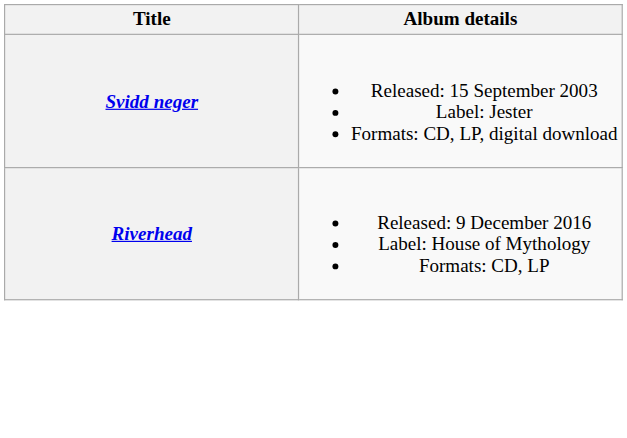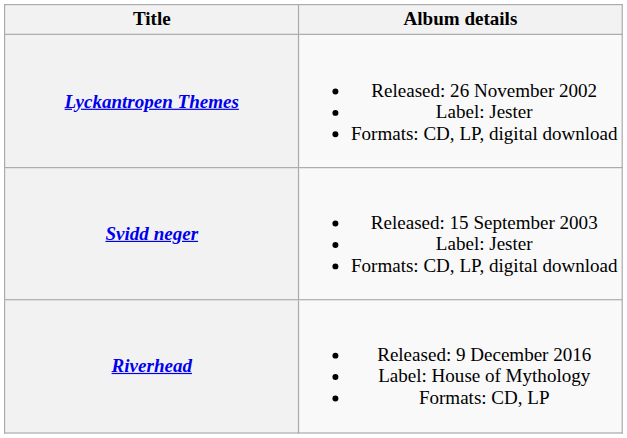 <table class="wikitable plainrowheaders" style="text-align:center;">
 <tr>
 <th scope="col" style="width:15em;">Title</th>
 <th scope="col">Album details</th>
+</tr>
+<tr>
+<th scope="row"><em><a href='#'>Lyckantropen Themes</a></em></th>
+<td><br><ul><li>Released: 26 November 2002</li><li>Label: Jester</li><li>Formats: CD, LP, digital download</li></ul></td>
 </tr>
 <tr>
 <th scope="row"><em><a href='#'>Svidd neger</a></em></th>
 <td><br><ul><li>Released: 15 September 2003</li><li>Label: Jester</li><li>Formats: CD, LP, digital download</li></ul></td>
 </tr>
 <tr>
 <th scope="row"><em><a href='#'>Riverhead</a></em></th>
 <td><br><ul><li>Released: 9 December 2016</li><li>Label: House of Mythology</li><li>Formats: CD, LP</li></ul></td>
 </tr>
 </table>
